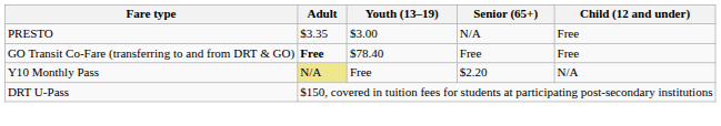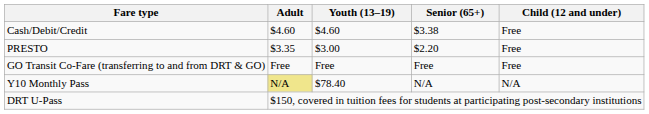 <table class="wikitable">
 <tr>
 <th>Fare type</th>
 <th>Adult</th>
 <th>Youth (13–19)</th>
 <th>Senior (65+)</th>
 <th>Child (12 and under)</th>
 </tr>
 <tr>
+<td>Cash/Debit/Credit</td>
+<td>$4.60</td>
+<td>$4.60</td>
+<td>$3.38</td>
+<td>Free</td>
+</tr>
+<tr>
 <td>PRESTO</td>
 <td>$3.35</td>
 <td>$3.00</td>
-<td>N/A</td>
+<td>$2.20</td>
 <td>Free</td>
 </tr>
 <tr>
 <td>GO Transit Co-Fare (transferring to and from DRT & GO)</td>
-<td><strong>Free</strong></td>
-<td>$78.40</td>
+<td>Free</td>
+<td>Free</td>
 <td>Free</td>
 <td>Free</td>
 </tr>
 <tr>
 <td>Y10 Monthly Pass</td>
 <td style="background: khaki;">N/A</td>
-<td>Free</td>
-<td>$2.20</td>
+<td>$78.40</td>
+<td>N/A</td>
 <td>N/A</td>
 </tr>
 <tr>
 <td>DRT U-Pass</td>
 <td colspan="4">$150, covered in tuition fees for students at participating post-secondary institutions</td>
 </tr>
 </table>
